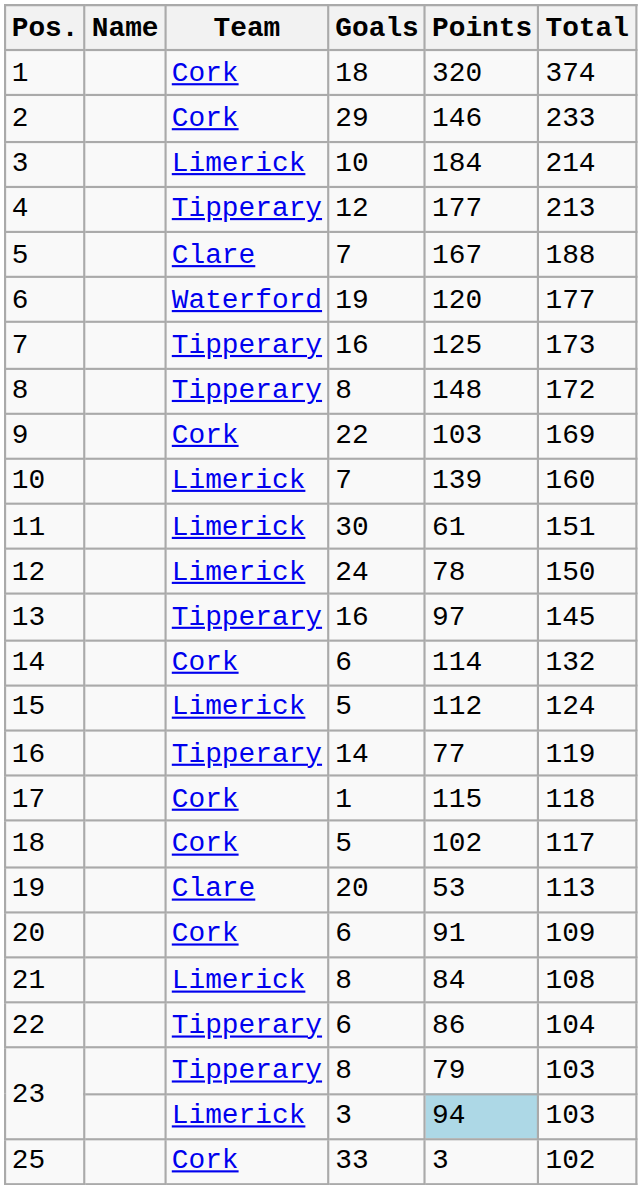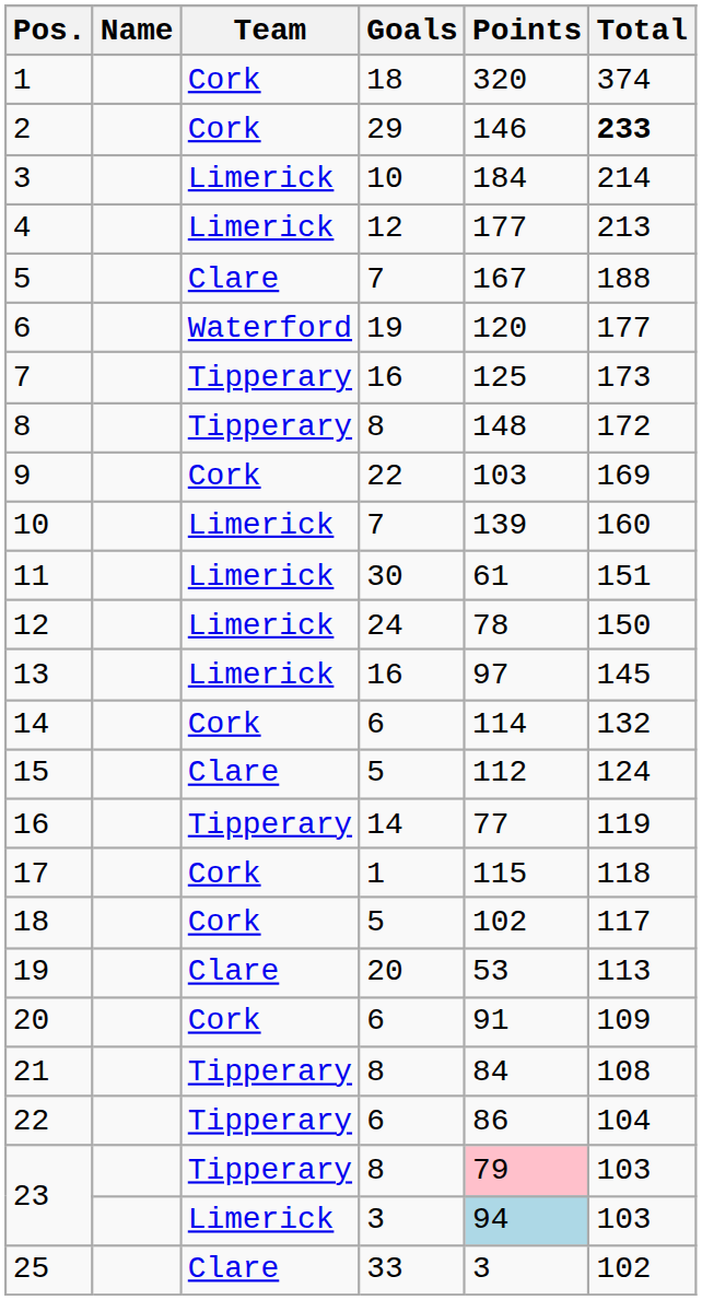 <table class="wikitable sortable">
 <tr>
 </tr>
 <tr>
 <th>Pos.</th>
 <th>Name</th>
 <th>Team</th>
 <th>Goals</th>
 <th>Points</th>
 <th>Total</th>
 </tr>
 <tr>
 <td>1</td>
 <td><strong></strong></td>
 <td><a href='#'>Cork</a></td>
 <td>18</td>
 <td>320</td>
 <td>374</td>
 </tr>
 <tr>
 <td>2</td>
 <td></td>
 <td><a href='#'>Cork</a></td>
 <td>29</td>
 <td>146</td>
-<td>233</td>
+<td><strong>233</strong></td>
 </tr>
 <tr>
 <td>3</td>
 <td><strong></strong></td>
 <td><a href='#'>Limerick</a></td>
 <td>10</td>
 <td>184</td>
 <td>214</td>
 </tr>
 <tr>
 <td>4</td>
 <td></td>
-<td><a href='#'>Tipperary</a></td>
+<td><a href='#'>Limerick</a></td>
 <td>12</td>
 <td>177</td>
 <td>213</td>
 </tr>
 <tr>
 <td>5</td>
 <td><strong></strong></td>
 <td><a href='#'>Clare</a></td>
 <td>7</td>
 <td>167</td>
 <td>188</td>
 </tr>
 <tr>
 <td>6</td>
 <td></td>
 <td><a href='#'>Waterford</a></td>
 <td>19</td>
 <td>120</td>
 <td>177</td>
 </tr>
 <tr>
 <td>7</td>
 <td></td>
 <td><a href='#'>Tipperary</a></td>
 <td>16</td>
 <td>125</td>
 <td>173</td>
 </tr>
 <tr>
 <td>8</td>
 <td><strong></strong></td>
 <td><a href='#'>Tipperary</a></td>
 <td>8</td>
 <td>148</td>
 <td>172</td>
 </tr>
 <tr>
 <td>9</td>
 <td></td>
 <td><a href='#'>Cork</a></td>
 <td>22</td>
 <td>103</td>
 <td>169</td>
 </tr>
 <tr>
 <td>10</td>
 <td></td>
 <td><a href='#'>Limerick</a></td>
 <td>7</td>
 <td>139</td>
 <td>160</td>
 </tr>
 <tr>
 <td>11</td>
 <td></td>
 <td><a href='#'>Limerick</a></td>
 <td>30</td>
 <td>61</td>
 <td>151</td>
 </tr>
 <tr>
 <td>12</td>
 <td></td>
 <td><a href='#'>Limerick</a></td>
 <td>24</td>
 <td>78</td>
 <td>150</td>
 </tr>
 <tr>
 <td>13</td>
 <td></td>
-<td><a href='#'>Tipperary</a></td>
+<td><a href='#'>Limerick</a></td>
 <td>16</td>
 <td>97</td>
 <td>145</td>
 </tr>
 <tr>
 <td>14</td>
 <td></td>
 <td><a href='#'>Cork</a></td>
 <td>6</td>
 <td>114</td>
 <td>132</td>
 </tr>
 <tr>
 <td>15</td>
 <td><strong></strong></td>
-<td><a href='#'>Limerick</a></td>
+<td><a href='#'>Clare</a></td>
 <td>5</td>
 <td>112</td>
 <td>124</td>
 </tr>
 <tr>
 <td>16</td>
 <td></td>
 <td><a href='#'>Tipperary</a></td>
 <td>14</td>
 <td>77</td>
 <td>119</td>
 </tr>
 <tr>
 <td>17</td>
 <td></td>
 <td><a href='#'>Cork</a></td>
 <td>1</td>
 <td>115</td>
 <td>118</td>
 </tr>
 <tr>
 <td>18</td>
 <td></td>
 <td><a href='#'>Cork</a></td>
 <td>5</td>
 <td>102</td>
 <td>117</td>
 </tr>
 <tr>
 <td>19</td>
 <td></td>
 <td><a href='#'>Clare</a></td>
 <td>20</td>
 <td>53</td>
 <td>113</td>
 </tr>
 <tr>
 <td>20</td>
 <td></td>
 <td><a href='#'>Cork</a></td>
 <td>6</td>
 <td>91</td>
 <td>109</td>
 </tr>
 <tr>
 <td>21</td>
 <td></td>
-<td><a href='#'>Limerick</a></td>
+<td><a href='#'>Tipperary</a></td>
 <td>8</td>
 <td>84</td>
 <td>108</td>
 </tr>
 <tr>
 <td>22</td>
 <td></td>
 <td><a href='#'>Tipperary</a></td>
 <td>6</td>
 <td>86</td>
 <td>104</td>
 </tr>
 <tr>
 <td rowspan=2>23</td>
 <td></td>
 <td><a href='#'>Tipperary</a></td>
 <td>8</td>
-<td>79</td>
+<td style="background: pink;">79</td>
 <td>103</td>
 </tr>
 <tr>
 <td></td>
 <td><a href='#'>Limerick</a></td>
 <td>3</td>
 <td style="background: lightblue;">94</td>
 <td>103</td>
 </tr>
 <tr>
 <td>25</td>
 <td></td>
-<td><a href='#'>Cork</a></td>
+<td><a href='#'>Clare</a></td>
 <td>33</td>
 <td>3</td>
 <td>102</td>
 </tr>
 </table>
